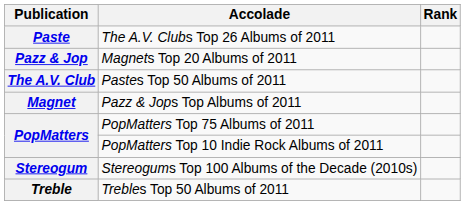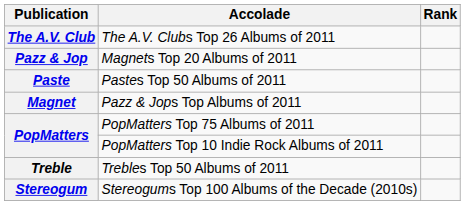 <table class="wikitable sortable plainrowheaders">
 <tr>
 <th scope="col">Publication</th>
 <th scope="col">Accolade</th>
 <th scope="col">Rank</th>
 </tr>
 <tr>
-<th scope="row"><em><a href='#'>Paste</a></em></th>
+<th scope="row"><em><a href='#'>The A.V. Club</a></em></th>
 <td><em>The A.V. Club</em>s Top 26 Albums of 2011</td>
 <td></td>
 </tr>
 <tr>
 <th scope="row"><em><a href='#'>Pazz & Jop</a></em></th>
 <td><em>Magnet</em>s Top 20 Albums of 2011</td>
 <td></td>
 </tr>
 <tr>
-<th scope="row"><em><a href='#'>The A.V. Club</a></em></th>
+<th scope="row"><em><a href='#'>Paste</a></em></th>
 <td><em>Paste</em>s Top 50 Albums of 2011</td>
 <td></td>
 </tr>
 <tr>
 <th scope="row"><em><a href='#'>Magnet</a></em></th>
 <td><em>Pazz & Jop</em>s Top Albums of 2011</td>
 <td></td>
 </tr>
 <tr>
 <th rowspan=2 scope="row"><em><a href='#'>PopMatters</a></em></th>
 <td><em>PopMatters</em> Top 75 Albums of 2011</td>
 <td></td>
 </tr>
 <tr>
 <td><em>PopMatters</em> Top 10 Indie Rock Albums of 2011</td>
 <td></td>
 </tr>
 <tr>
+<th scope="row"><em>Treble</em></th>
+<td><em>Treble</em>s Top 50 Albums of 2011</td>
+<td></td>
+</tr>
+<tr>
 <th scope="row"><em><a href='#'>Stereogum</a></em></th>
 <td><em>Stereogum</em>s Top 100 Albums of the Decade (2010s)</td>
 <td></td>
 </tr>
-<tr>
-<th scope="row"><em>Treble</em></th>
-<td><em>Treble</em>s Top 50 Albums of 2011</td>
-<td></td>
-</tr>
 </table>
